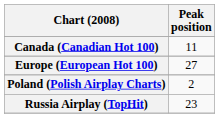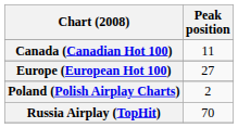 <table class="wikitable sortable plainrowheaders" style="text-align:center">
 <tr>
 <th scope="col">Chart (2008)</th>
 <th scope="col">Peak<br>position</th>
 </tr>
 <tr>
 </tr>
 <tr>
 </tr>
 <tr>
 </tr>
 <tr>
 <th scope="row">Canada (<a href='#'>Canadian Hot 100</a>)</th>
 <td align="center">11</td>
 </tr>
 <tr>
 </tr>
 <tr>
 </tr>
 <tr>
 </tr>
 <tr>
 <th scope="row">Europe (<a href='#'>European Hot 100</a>)</th>
 <td align="center">27</td>
 </tr>
 <tr>
 </tr>
 <tr>
 </tr>
 <tr>
 </tr>
 <tr>
 </tr>
 <tr>
 </tr>
 <tr>
 <th scope="row">Poland (<a href='#'>Polish Airplay Charts</a>)</th>
 <td align="center">2</td>
 </tr>
 <tr>
 <th scope="row">Russia Airplay (<a href='#'>TopHit</a>)</th>
-<td>23</td>
+<td>70</td>
 </tr>
 <tr>
 </tr>
 <tr>
 </tr>
 <tr>
 </tr>
 </table>
